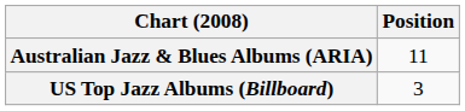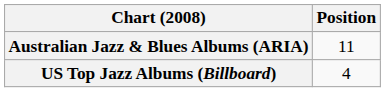 <table class="wikitable sortable plainrowheaders" style="text-align:center">
 <tr>
 <th scope="col">Chart (2008)</th>
 <th scope="col">Position</th>
 </tr>
 <tr>
 <th scope="row">Australian Jazz & Blues Albums (ARIA)</th>
 <td>11</td>
 </tr>
 <tr>
 <th scope="row">US Top Jazz Albums (<em>Billboard</em>)</th>
-<td>3</td>
+<td>4</td>
 </tr>
 </table>
